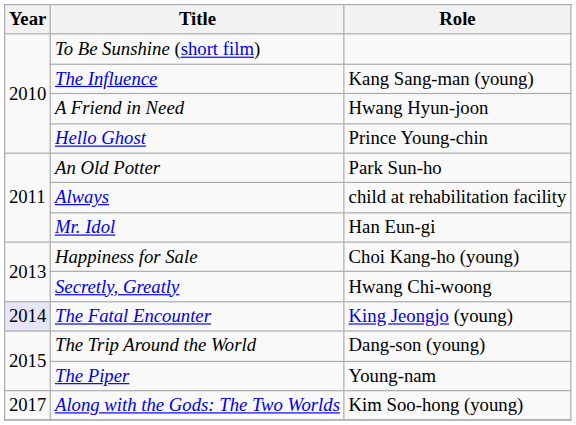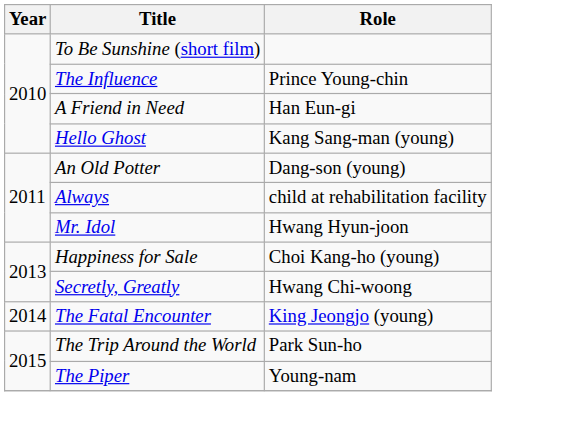 <table class="wikitable">
 <tr>
 <th>Year</th>
 <th>Title</th>
 <th>Role</th>
 </tr>
 <tr>
 <td rowspan="4">2010</td>
 <td><em>To Be Sunshine</em> (<a href='#'>short film</a>)</td>
 <td></td>
 </tr>
 <tr>
 <td><em><a href='#'>The Influence</a></em></td>
-<td>Kang Sang-man (young)</td>
+<td>Prince Young-chin</td>
 </tr>
 <tr>
 <td><em>A Friend in Need</em></td>
-<td>Hwang Hyun-joon</td>
+<td>Han Eun-gi</td>
 </tr>
 <tr>
 <td><em><a href='#'>Hello Ghost</a></em></td>
-<td>Prince Young-chin</td>
+<td>Kang Sang-man (young)</td>
 </tr>
 <tr>
 <td rowspan="3">2011</td>
 <td><em>An Old Potter</em></td>
-<td>Park Sun-ho</td>
+<td>Dang-son (young)</td>
 </tr>
 <tr>
 <td><em><a href='#'>Always</a></em></td>
 <td>child at rehabilitation facility</td>
 </tr>
 <tr>
 <td><em><a href='#'>Mr. Idol</a></em></td>
-<td>Han Eun-gi</td>
+<td>Hwang Hyun-joon</td>
 </tr>
 <tr>
 <td rowspan="2">2013</td>
 <td><em>Happiness for Sale</em></td>
 <td>Choi Kang-ho (young)</td>
 </tr>
 <tr>
 <td><em><a href='#'>Secretly, Greatly</a></em></td>
 <td>Hwang Chi-woong</td>
 </tr>
 <tr>
-<td style="background: lavender;">2014</td>
+<td>2014</td>
 <td><em><a href='#'>The Fatal Encounter</a></em></td>
 <td><a href='#'>King Jeongjo</a> (young)</td>
 </tr>
 <tr>
 <td rowspan="2">2015</td>
 <td><em>The Trip Around the World</em></td>
-<td>Dang-son (young)</td>
+<td>Park Sun-ho</td>
 </tr>
 <tr>
 <td><em><a href='#'>The Piper</a></em></td>
 <td>Young-nam</td>
 </tr>
 <tr>
-<td>2017</td>
-<td><em><a href='#'>Along with the Gods: The Two Worlds</a></em></td>
-<td>Kim Soo-hong (young)</td>
-</tr>
-<tr>
 </tr>
 </table>
